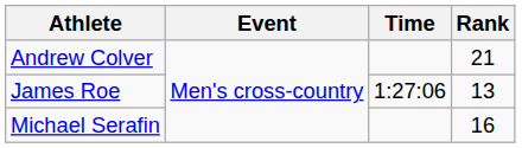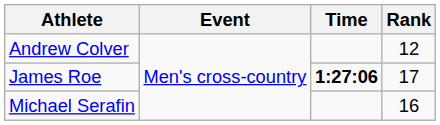 <table class="wikitable" style="font-size:90%;">
 <tr>
 <th>Athlete</th>
 <th>Event</th>
 <th>Time</th>
 <th>Rank</th>
 </tr>
 <tr align=center>
 <td align=left><a href='#'>Andrew Colver</a></td>
 <td align=left rowspan=3><a href='#'>Men's cross-country</a></td>
 <td></td>
-<td>21</td>
+<td>12</td>
 </tr>
 <tr align=center>
 <td align=left><a href='#'>James Roe</a></td>
-<td>1:27:06</td>
-<td>13</td>
+<td><strong>1:27:06</strong></td>
+<td>17</td>
 </tr>
 <tr align=center>
 <td align=left><a href='#'>Michael Serafin</a></td>
 <td></td>
 <td>16</td>
 </tr>
 </table>
